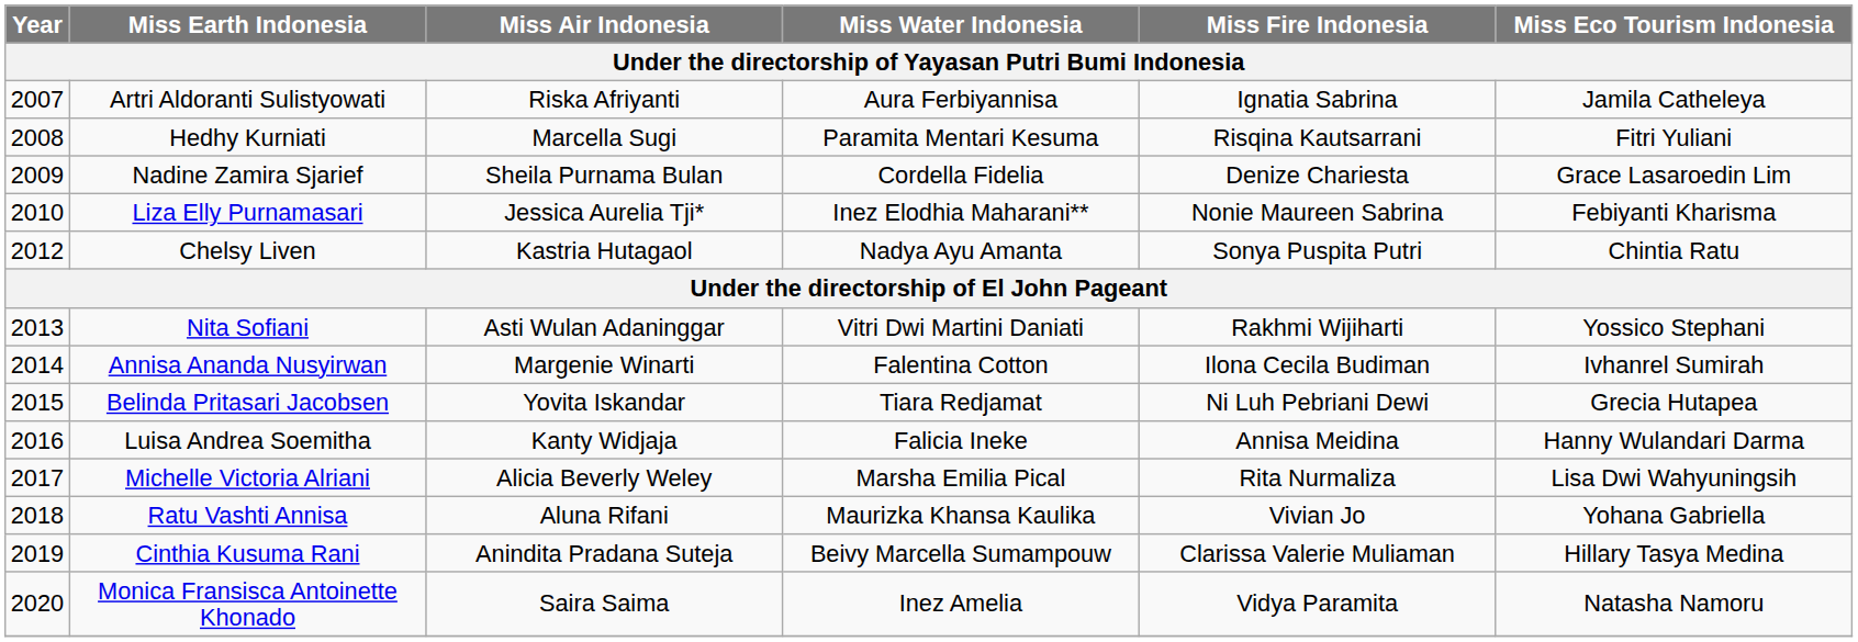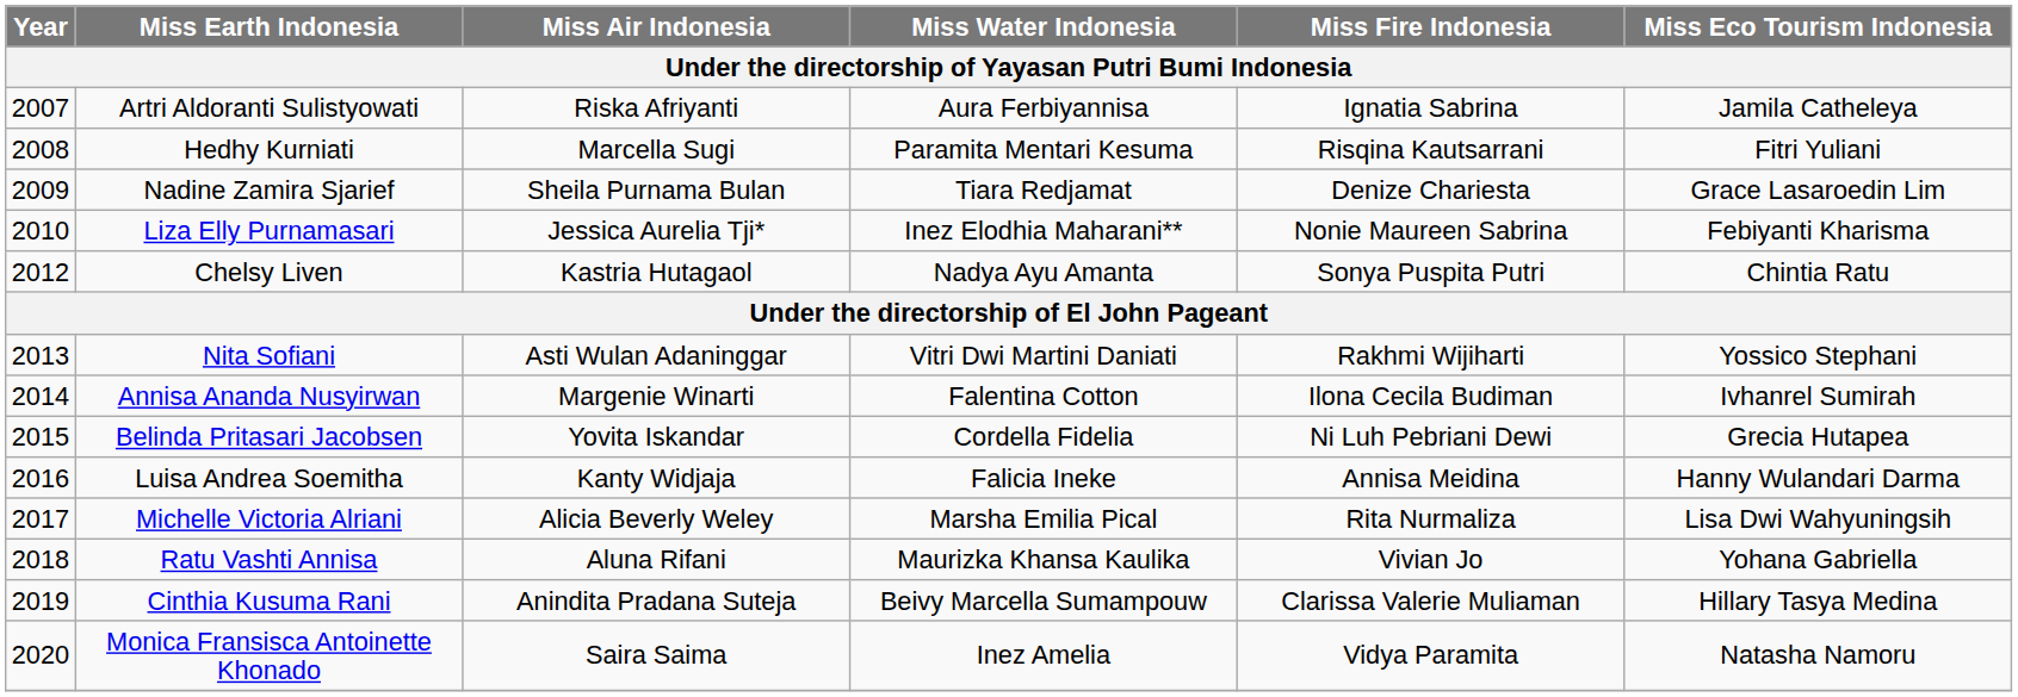 <table class="wikitable sortable" style="font-size: 95%; text-align:center">
 <tr>
 <th width="30" style="background-color:#787878;color:#FFFFFF;">Year</th>
 <th width="220" style="background-color:#787878;color:#FFFFFF;">Miss Earth Indonesia</th>
 <th width="220" style="background-color:#787878;color:#FFFFFF;">Miss Air Indonesia</th>
 <th width="220" style="background-color:#787878;color:#FFFFFF;">Miss Water Indonesia</th>
 <th width="220" style="background-color:#787878;color:#FFFFFF;">Miss Fire Indonesia</th>
 <th width="220" style="background-color:#787878;color:#FFFFFF;">Miss Eco Tourism Indonesia</th>
 </tr>
 <tr>
 <th colspan="6"><strong>Under the directorship of Yayasan Putri Bumi Indonesia</strong></th>
 </tr>
 <tr>
 <td>2007</td>
 <td>Artri Aldoranti Sulistyowati</td>
 <td>Riska Afriyanti</td>
 <td>Aura Ferbiyannisa</td>
 <td>Ignatia Sabrina</td>
 <td>Jamila Catheleya</td>
 </tr>
 <tr>
 <td>2008</td>
 <td>Hedhy Kurniati</td>
 <td>Marcella Sugi</td>
 <td>Paramita Mentari Kesuma</td>
 <td>Risqina Kautsarrani</td>
 <td>Fitri Yuliani</td>
 </tr>
 <tr>
 <td>2009</td>
 <td>Nadine Zamira Sjarief</td>
 <td>Sheila Purnama Bulan</td>
-<td>Cordella Fidelia</td>
+<td>Tiara Redjamat</td>
 <td>Denize Chariesta</td>
 <td>Grace Lasaroedin Lim</td>
 </tr>
 <tr>
 <td>2010</td>
 <td><a href='#'>Liza Elly Purnamasari</a></td>
 <td>Jessica Aurelia Tji*</td>
 <td>Inez Elodhia Maharani**</td>
 <td>Nonie Maureen Sabrina</td>
 <td>Febiyanti Kharisma</td>
 </tr>
 <tr>
 <td>2012</td>
 <td>Chelsy Liven</td>
 <td>Kastria Hutagaol</td>
 <td>Nadya Ayu Amanta</td>
 <td>Sonya Puspita Putri</td>
 <td>Chintia Ratu</td>
 </tr>
 <tr>
 <th colspan="6"><strong>Under the directorship of El John Pageant</strong></th>
 </tr>
 <tr>
 <td>2013</td>
 <td><a href='#'>Nita Sofiani</a></td>
 <td>Asti Wulan Adaninggar</td>
 <td>Vitri Dwi Martini Daniati</td>
 <td>Rakhmi Wijiharti</td>
 <td>Yossico Stephani</td>
 </tr>
 <tr>
 <td>2014</td>
 <td><a href='#'>Annisa Ananda Nusyirwan</a></td>
 <td>Margenie Winarti</td>
 <td>Falentina Cotton</td>
 <td>Ilona Cecila Budiman</td>
 <td>Ivhanrel Sumirah</td>
 </tr>
 <tr>
 <td>2015</td>
 <td><a href='#'>Belinda Pritasari Jacobsen</a></td>
 <td>Yovita Iskandar</td>
-<td>Tiara Redjamat</td>
+<td>Cordella Fidelia</td>
 <td>Ni Luh Pebriani Dewi</td>
 <td>Grecia Hutapea</td>
 </tr>
 <tr>
 <td>2016</td>
 <td>Luisa Andrea Soemitha</td>
 <td>Kanty Widjaja</td>
 <td>Falicia Ineke</td>
 <td>Annisa Meidina</td>
 <td>Hanny Wulandari Darma</td>
 </tr>
 <tr>
 <td>2017</td>
 <td><a href='#'>Michelle Victoria Alriani</a></td>
 <td>Alicia Beverly Weley</td>
 <td>Marsha Emilia Pical</td>
 <td>Rita Nurmaliza</td>
 <td>Lisa Dwi Wahyuningsih</td>
 </tr>
 <tr>
 <td>2018</td>
 <td><a href='#'>Ratu Vashti Annisa</a></td>
 <td>Aluna Rifani</td>
 <td>Maurizka Khansa Kaulika</td>
 <td>Vivian Jo</td>
 <td>Yohana Gabriella</td>
 </tr>
 <tr>
 <td>2019</td>
 <td><a href='#'>Cinthia Kusuma Rani</a></td>
 <td>Anindita Pradana Suteja</td>
 <td>Beivy Marcella Sumampouw</td>
 <td>Clarissa Valerie Muliaman</td>
 <td>Hillary Tasya Medina</td>
 </tr>
 <tr>
 <td>2020</td>
 <td><a href='#'>Monica Fransisca Antoinette Khonado</a></td>
 <td>Saira Saima</td>
 <td>Inez Amelia</td>
 <td>Vidya Paramita</td>
 <td>Natasha Namoru</td>
 </tr>
 <tr>
 </tr>
 </table>
